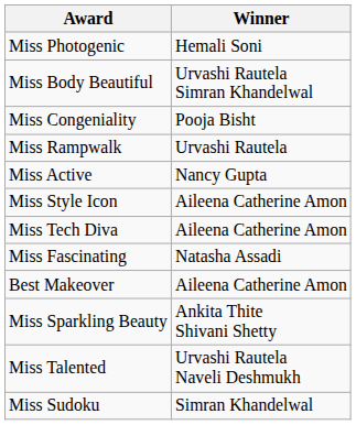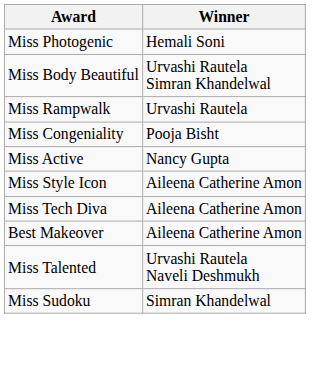 <table class="wikitable">
 <tr>
 <th>Award</th>
 <th>Winner</th>
 </tr>
 <tr>
 <td>Miss Photogenic</td>
 <td>Hemali Soni</td>
 </tr>
 <tr>
 <td>Miss Body Beautiful</td>
 <td>Urvashi Rautela<br>Simran Khandelwal</td>
 </tr>
 <tr>
+<td>Miss Rampwalk</td>
+<td>Urvashi Rautela</td>
+</tr>
+<tr>
 <td>Miss Congeniality</td>
 <td>Pooja Bisht</td>
-</tr>
-<tr>
-<td>Miss Rampwalk</td>
-<td>Urvashi Rautela</td>
 </tr>
 <tr>
 <td>Miss Active</td>
 <td>Nancy Gupta</td>
 </tr>
 <tr>
 <td>Miss Style Icon</td>
 <td>Aileena Catherine Amon</td>
 </tr>
 <tr>
 <td>Miss Tech Diva</td>
 <td>Aileena Catherine Amon</td>
 </tr>
 <tr>
-<td>Miss Fascinating</td>
-<td>Natasha Assadi</td>
-</tr>
-<tr>
 <td>Best Makeover</td>
 <td>Aileena Catherine Amon</td>
-</tr>
-<tr>
-<td>Miss Sparkling Beauty</td>
-<td>Ankita Thite<br>Shivani Shetty</td>
 </tr>
 <tr>
 <td>Miss Talented</td>
 <td>Urvashi Rautela<br>Naveli Deshmukh</td>
 </tr>
 <tr>
 <td>Miss Sudoku</td>
 <td>Simran Khandelwal</td>
 </tr>
 </table>
